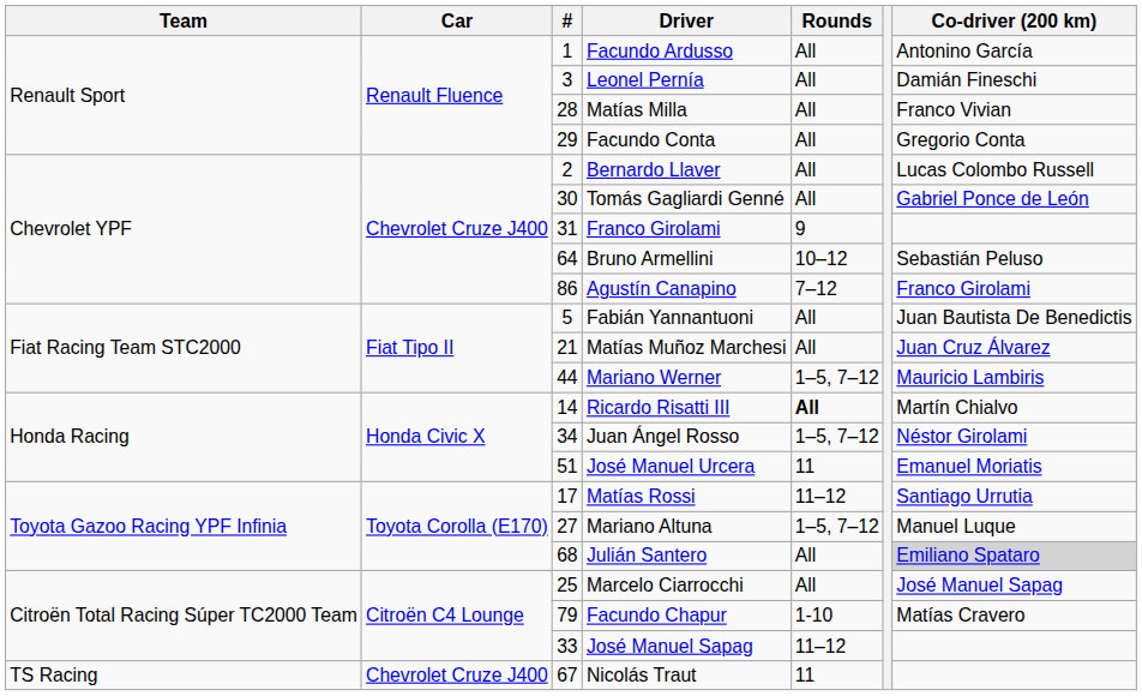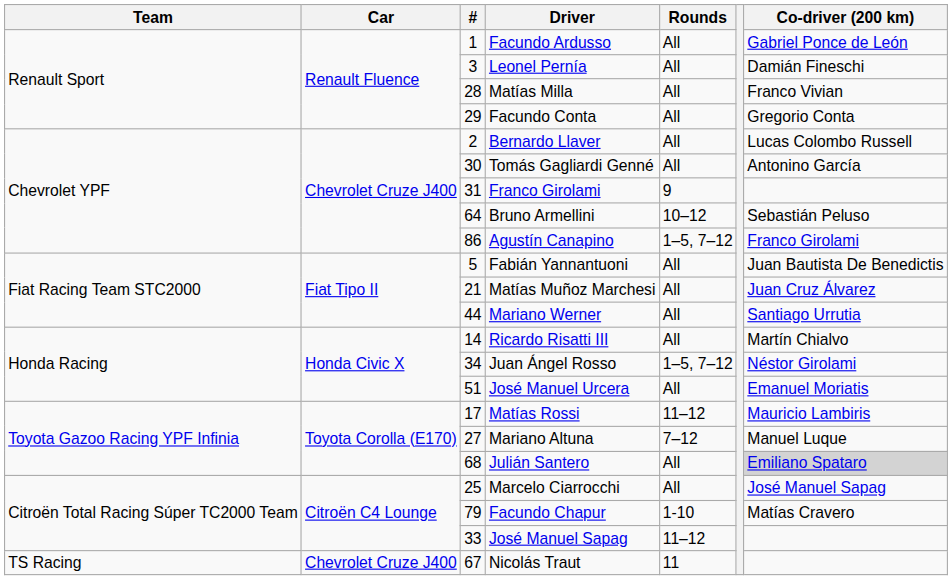 <table class="wikitable" style="font-size: 90%;">
 <tr>
 <th>Team</th>
 <th>Car</th>
 <th>#</th>
 <th>Driver</th>
 <th>Rounds</th>
 <th rowspan="26"></th>
 <th>Co-driver (200 km)</th>
 </tr>
 <tr>
 <td rowspan="4">Renault Sport</td>
 <td rowspan="4"><a href='#'>Renault Fluence</a></td>
 <td align="center">1</td>
 <td> <a href='#'>Facundo Ardusso</a></td>
 <td>All</td>
-<td> Antonino García</td>
+<td> <a href='#'>Gabriel Ponce de León</a></td>
 </tr>
 <tr>
 <td align="center">3</td>
 <td> <a href='#'>Leonel Pernía</a></td>
 <td>All</td>
 <td> Damián Fineschi</td>
 </tr>
 <tr>
 <td align="center">28</td>
 <td> Matías Milla</td>
 <td>All</td>
 <td> Franco Vivian</td>
 </tr>
 <tr>
 <td align="center">29</td>
 <td> Facundo Conta</td>
 <td>All</td>
 <td> Gregorio Conta</td>
 </tr>
 <tr>
 <td rowspan="5">Chevrolet YPF</td>
 <td rowspan="5"><a href='#'>Chevrolet Cruze J400</a></td>
 <td align="center">2</td>
 <td> <a href='#'>Bernardo Llaver</a></td>
 <td>All</td>
 <td> Lucas Colombo Russell</td>
 </tr>
 <tr>
 <td align="center">30</td>
 <td> Tomás Gagliardi Genné</td>
 <td>All</td>
-<td> <a href='#'>Gabriel Ponce de León</a></td>
+<td> Antonino García</td>
 </tr>
 <tr>
 <td align="center">31</td>
 <td> <a href='#'>Franco Girolami</a></td>
 <td>9</td>
 <td></td>
 </tr>
 <tr>
 <td align="center">64</td>
 <td> Bruno Armellini</td>
 <td>10–12</td>
 <td> Sebastián Peluso</td>
 </tr>
 <tr>
 <td align="center">86</td>
 <td> <a href='#'>Agustín Canapino</a></td>
-<td>7–12</td>
+<td>1–5, 7–12</td>
 <td> <a href='#'>Franco Girolami</a></td>
 </tr>
 <tr>
 <td rowspan="3">Fiat Racing Team STC2000</td>
 <td rowspan="3"><a href='#'>Fiat Tipo II</a></td>
 <td align="center">5</td>
 <td> Fabián Yannantuoni</td>
 <td>All</td>
 <td> Juan Bautista De Benedictis</td>
 </tr>
 <tr>
 <td align="center">21</td>
 <td> Matías Muñoz Marchesi</td>
 <td>All</td>
 <td> <a href='#'>Juan Cruz Álvarez</a></td>
 </tr>
 <tr>
 <td align="center">44</td>
 <td> <a href='#'>Mariano Werner</a></td>
-<td>1–5, 7–12</td>
-<td> <a href='#'>Mauricio Lambiris</a></td>
+<td>All</td>
+<td> <a href='#'>Santiago Urrutia</a></td>
 </tr>
 <tr>
 <td rowspan="3">Honda Racing</td>
 <td rowspan="3"><a href='#'>Honda Civic X</a></td>
 <td align="center">14</td>
 <td> <a href='#'>Ricardo Risatti III</a></td>
-<td><strong>All</strong></td>
+<td>All</td>
 <td> Martín Chialvo</td>
 </tr>
 <tr>
 <td align="center">34</td>
 <td> Juan Ángel Rosso</td>
 <td>1–5, 7–12</td>
 <td> <a href='#'>Néstor Girolami</a></td>
 </tr>
 <tr>
 <td align="center">51</td>
 <td> <a href='#'>José Manuel Urcera</a></td>
-<td>11</td>
+<td>All</td>
 <td> <a href='#'>Emanuel Moriatis</a></td>
 </tr>
 <tr>
 <td rowspan="3"><a href='#'>Toyota Gazoo Racing YPF Infinia</a></td>
 <td rowspan="3"><a href='#'>Toyota Corolla (E170)</a></td>
 <td align="center">17</td>
 <td> <a href='#'>Matías Rossi</a></td>
 <td>11–12</td>
-<td> <a href='#'>Santiago Urrutia</a></td>
+<td> <a href='#'>Mauricio Lambiris</a></td>
 </tr>
 <tr>
 <td align="center">27</td>
 <td> Mariano Altuna</td>
-<td>1–5, 7–12</td>
+<td>7–12</td>
 <td> Manuel Luque</td>
 </tr>
 <tr>
 <td align="center">68</td>
 <td> <a href='#'>Julián Santero</a></td>
 <td>All</td>
 <td style="background: lightgrey;"> <a href='#'>Emiliano Spataro</a></td>
 </tr>
 <tr>
 <td rowspan="3">Citroën Total Racing Súper TC2000 Team</td>
 <td rowspan="3"><a href='#'>Citroën C4 Lounge</a></td>
 <td align="center">25</td>
 <td> Marcelo Ciarrocchi</td>
 <td>All</td>
 <td> <a href='#'>José Manuel Sapag</a></td>
 </tr>
 <tr>
 <td align="center">79</td>
 <td> <a href='#'>Facundo Chapur</a></td>
 <td>1-10</td>
 <td> Matías Cravero</td>
 </tr>
 <tr>
 <td align="center">33</td>
 <td> <a href='#'>José Manuel Sapag</a></td>
 <td>11–12</td>
 <td></td>
 </tr>
 <tr>
 <td>TS Racing</td>
 <td><a href='#'>Chevrolet Cruze J400</a></td>
 <td align="center">67</td>
 <td> Nicolás Traut</td>
 <td>11</td>
 <td></td>
 </tr>
 </table>
